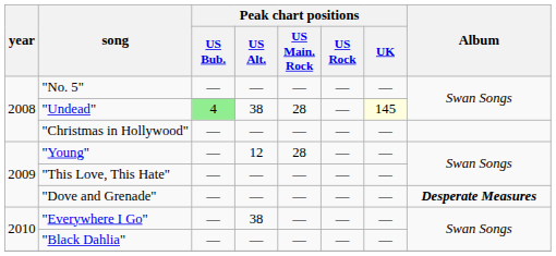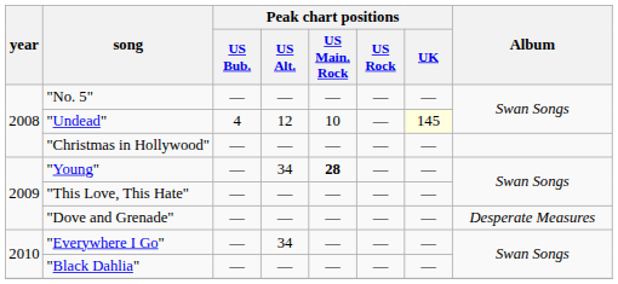 <table class="wikitable plainrowheaders" style="text-align:center;">
 <tr>
 <th scope="col" rowspan="2" style="2em">year</th>
 <th scope="col" rowspan="2" style="16em">song</th>
 <th scope="col" colspan="5">Peak chart positions</th>
 <th scope="col" rowspan="2" style="width:10em;">Album</th>
 </tr>
 <tr>
 <th scope="col" style="width:3em;font-size:90%;"><a href='#'>US<br>Bub.</a><br></th>
 <th scope="col" style="width:3em;font-size:90%;"><a href='#'>US<br>Alt.</a><br></th>
 <th scope="col" style="width:3em;font-size:90%;"><a href='#'>US<br>Main. Rock</a><br></th>
 <th scope="col" style="width:3em;font-size:90%;"><a href='#'>US<br>Rock</a><br></th>
 <th scope="col" style="width:3em;font-size:90%;"><a href='#'>UK</a><br></th>
 </tr>
 <tr>
 <td rowspan="3">2008</td>
 <td scope="row" style="text-align:left;">"No. 5"</td>
 <td>—</td>
 <td>—</td>
 <td>—</td>
 <td>—</td>
 <td>—</td>
 <td rowspan="2"><em>Swan Songs</em></td>
 </tr>
 <tr>
 <td scope="row" style="text-align:left;">"<a href='#'>Undead</a>"</td>
-<td style="background: lightgreen;">4</td>
-<td>38</td>
-<td>28</td>
+<td>4</td>
+<td>12</td>
+<td>10</td>
 <td>—</td>
 <td style="background: lightyellow;">145</td>
 </tr>
 <tr>
 <td scope="row" style="text-align:left;">"Christmas in Hollywood"</td>
 <td>—</td>
 <td>—</td>
 <td>—</td>
 <td>—</td>
 <td>—</td>
 <td></td>
 </tr>
 <tr>
 <td rowspan="3">2009</td>
 <td scope="row" style="text-align:left;">"<a href='#'>Young</a>"</td>
 <td>—</td>
-<td>12</td>
-<td>28</td>
+<td>34</td>
+<td><strong>28</strong></td>
 <td>—</td>
 <td>—</td>
 <td rowspan="2"><em>Swan Songs</em></td>
 </tr>
 <tr>
 <td scope="row" style="text-align:left;">"This Love, This Hate"</td>
 <td>—</td>
 <td>—</td>
 <td>—</td>
 <td>—</td>
 <td>—</td>
 </tr>
 <tr>
 <td scope="row" style="text-align:left;">"Dove and Grenade"</td>
 <td>—</td>
 <td>—</td>
 <td>—</td>
 <td>—</td>
 <td>—</td>
-<td><strong><em>Desperate Measures</em></strong></td>
+<td><em>Desperate Measures</em></td>
 </tr>
 <tr>
 <td rowspan="2">2010</td>
 <td scope="row" style="text-align:left;">"<a href='#'>Everywhere I Go</a>"</td>
 <td>—</td>
-<td>38</td>
+<td>34</td>
 <td>—</td>
 <td>—</td>
 <td>—</td>
 <td rowspan="2"><em>Swan Songs</em></td>
 </tr>
 <tr>
 <td scope="row" style="text-align:left;">"<a href='#'>Black Dahlia</a>"</td>
 <td>—</td>
 <td>—</td>
 <td>—</td>
 <td>—</td>
 <td>—</td>
 </tr>
 <tr>
 </tr>
 </table>
